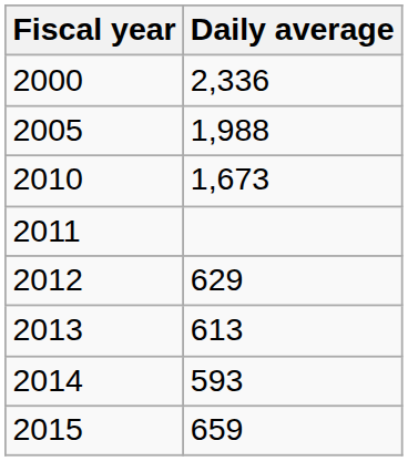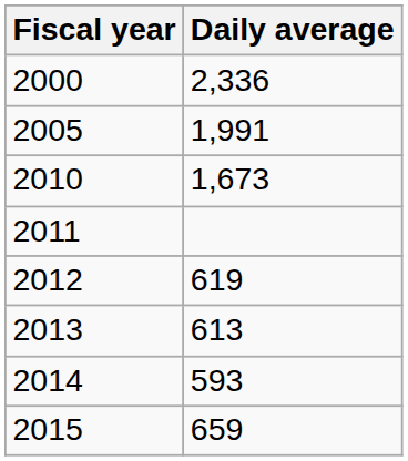 <table class="wikitable">
 <tr>
 <th>Fiscal year</th>
 <th>Daily average</th>
 </tr>
 <tr>
 <td>2000</td>
 <td>2,336</td>
 </tr>
 <tr>
 <td>2005</td>
-<td>1,988</td>
+<td>1,991</td>
 </tr>
 <tr>
 <td>2010</td>
 <td>1,673</td>
 </tr>
 <tr>
 <td>2011</td>
 <td></td>
 </tr>
 <tr>
 <td>2012</td>
-<td>629</td>
+<td>619</td>
 </tr>
 <tr>
 <td>2013</td>
 <td>613</td>
 </tr>
 <tr>
 <td>2014</td>
 <td>593</td>
 </tr>
 <tr>
 <td>2015</td>
 <td>659</td>
 </tr>
 </table>
